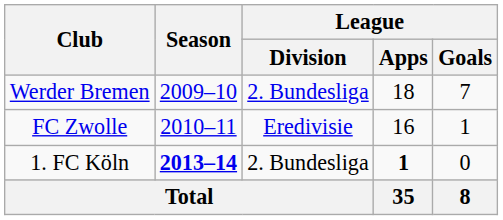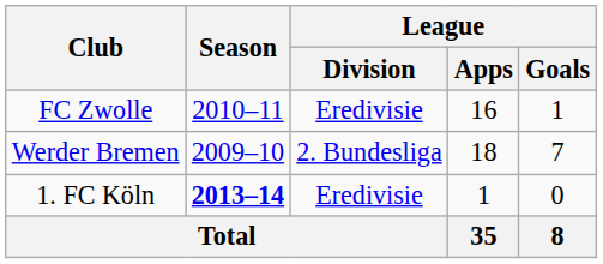 <table class="wikitable" style="text-align:center">
 <tr>
 <th rowspan="2">Club</th>
 <th rowspan="2">Season</th>
 <th colspan="3">League</th>
 </tr>
 <tr>
 <th>Division</th>
 <th>Apps</th>
 <th>Goals</th>
 </tr>
 <tr>
+<td><a href='#'>FC Zwolle</a></td>
+<td><a href='#'>2010–11</a></td>
+<td><a href='#'>Eredivisie</a></td>
+<td>16</td>
+<td>1</td>
+</tr>
+<tr>
 <td><a href='#'>Werder Bremen</a></td>
 <td><a href='#'>2009–10</a></td>
 <td><a href='#'>2. Bundesliga</a></td>
 <td>18</td>
 <td>7</td>
 </tr>
 <tr>
-<td><a href='#'>FC Zwolle</a></td>
-<td><a href='#'>2010–11</a></td>
-<td><a href='#'>Eredivisie</a></td>
-<td>16</td>
-<td>1</td>
-</tr>
-<tr>
 <td>1. FC Köln</td>
 <td><strong><a href='#'>2013–14</a></strong></td>
-<td>2. Bundesliga</td>
-<td><strong>1</strong></td>
+<td><a href='#'>Eredivisie</a></td>
+<td>1</td>
 <td>0</td>
 </tr>
 <tr>
 <th colspan="3">Total</th>
 <th>35</th>
 <th>8</th>
 </tr>
 </table>
